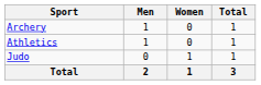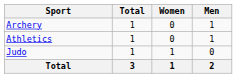 <table class="wikitable sortable" style="text-align:center;">
 <tr>
 <th width=160>Sport</th>
+<th width=55>Total</th>
+<th width=55>Women</th>
 <th width=55>Men</th>
-<th width=55>Women</th>
-<th width=55>Total</th>
 </tr>
 <tr>
 <td align=left><a href='#'>Archery</a></td>
 <td>1</td>
 <td>0</td>
 <td>1</td>
 </tr>
 <tr>
 <td align=left><a href='#'>Athletics</a></td>
 <td>1</td>
 <td>0</td>
 <td>1</td>
 </tr>
 <tr>
 <td align=left><a href='#'>Judo</a></td>
-<td>0</td>
 <td>1</td>
 <td>1</td>
+<td>0</td>
 </tr>
 <tr>
 <th>Total</th>
+<th>3</th>
+<th>1</th>
 <th>2</th>
-<th>1</th>
-<th>3</th>
 </tr>
 </table>
